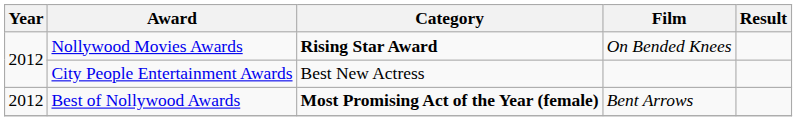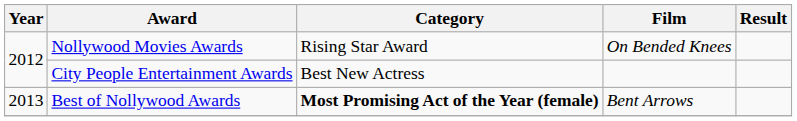 <table class="wikitable plainrowheaders sortable">
 <tr>
 <th>Year</th>
 <th>Award</th>
 <th>Category</th>
 <th>Film</th>
 <th>Result</th>
 </tr>
 <tr>
 <td rowspan="2">2012</td>
 <td><a href='#'>Nollywood Movies Awards</a></td>
-<td><strong>Rising Star Award</strong></td>
+<td>Rising Star Award</td>
 <td><em>On Bended Knees</em></td>
 <td></td>
 </tr>
 <tr>
 <td><a href='#'>City People Entertainment Awards</a></td>
 <td>Best New Actress</td>
 <td></td>
 <td></td>
 </tr>
 <tr>
-<td>2012</td>
+<td>2013</td>
 <td><a href='#'>Best of Nollywood Awards</a></td>
 <td><strong>Most Promising Act of the Year (female)</strong></td>
 <td><em>Bent Arrows</em></td>
 <td></td>
 </tr>
 <tr>
 </tr>
 </table>
